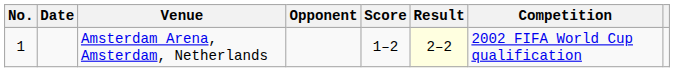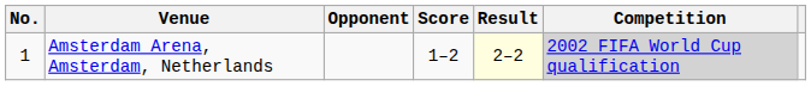 <table class="wikitable sortable">
 <tr>
 <th scope="col">No.</th>
-<th scope="col">Date</th>
 <th scope="col">Venue</th>
 <th scope="col">Opponent</th>
 <th scope="col">Score</th>
 <th scope="col">Result</th>
 <th scope="col">Competition</th>
 <th scope="col" class="unsortable"></th>
 </tr>
 <tr>
 <td align="center">1</td>
-<td></td>
 <td><a href='#'>Amsterdam Arena</a>, <a href='#'>Amsterdam</a>, Netherlands</td>
 <td></td>
 <td align="center">1–2</td>
 <td align="center" style="background: lightyellow;">2–2</td>
-<td><a href='#'>2002 FIFA World Cup qualification</a></td>
+<td style="background: lightgrey;"><a href='#'>2002 FIFA World Cup qualification</a></td>
 <td></td>
 </tr>
 </table>
